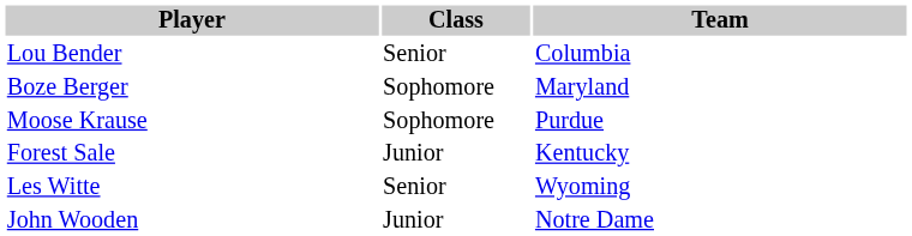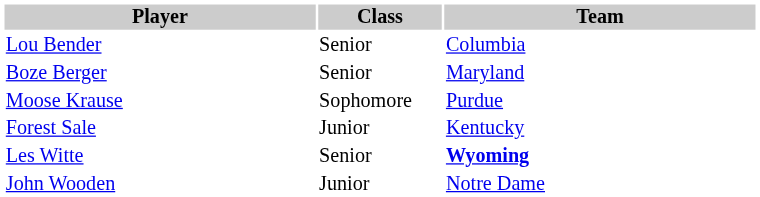 <table style="width:600px" "border:'1' 'solid' 'gray'">
 <tr>
 <th style="background:#ccc; width:40%;">Player</th>
 <th style="background:#ccc; width:16%;">Class</th>
 <th style="background:#ccc; width:40%;">Team</th>
 </tr>
 <tr>
 <td><a href='#'>Lou Bender</a></td>
 <td>Senior</td>
 <td><a href='#'>Columbia</a></td>
 </tr>
 <tr>
 <td><a href='#'>Boze Berger</a></td>
-<td>Sophomore</td>
+<td>Senior</td>
 <td><a href='#'>Maryland</a></td>
 </tr>
 <tr>
 <td><a href='#'>Moose Krause</a></td>
 <td>Sophomore</td>
 <td><a href='#'>Purdue</a></td>
 </tr>
 <tr>
 <td><a href='#'>Forest Sale</a></td>
 <td>Junior</td>
 <td><a href='#'>Kentucky</a></td>
 </tr>
 <tr>
 <td><a href='#'>Les Witte</a></td>
 <td>Senior</td>
-<td><a href='#'>Wyoming</a></td>
+<td><strong><a href='#'>Wyoming</a></strong></td>
 </tr>
 <tr>
 <td><a href='#'>John Wooden</a></td>
 <td>Junior</td>
 <td><a href='#'>Notre Dame</a></td>
 </tr>
 </table>
